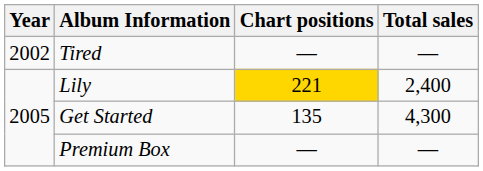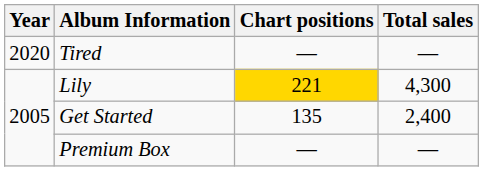 <table class="wikitable">
 <tr>
 <th rowspan="1">Year</th>
 <th rowspan="1">Album Information</th>
 <th colspan="1">Chart positions<br></th>
 <th colspan="1">Total sales<br></th>
 </tr>
 <tr>
-<td align="center">2002</td>
+<td align="center">2020</td>
 <td><em>Tired</em><br></td>
 <td align="center">—</td>
 <td align="center">—</td>
 </tr>
 <tr>
 <td rowspan="3">2005</td>
 <td><em>Lily</em><br></td>
 <td align="center" style="background: gold;">221</td>
-<td align="center">2,400</td>
+<td align="center">4,300</td>
 </tr>
 <tr>
 <td><em>Get Started</em><br></td>
 <td align="center">135</td>
-<td align="center">4,300</td>
+<td align="center">2,400</td>
 </tr>
 <tr>
 <td><em>Premium Box</em><br></td>
 <td align="center">—</td>
 <td align="center">—</td>
 </tr>
 </table>
